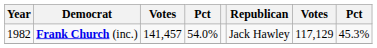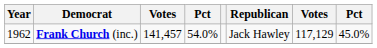 <table class="wikitable" style="margin:0.5em ; font-size:95%">
 <tr>
 <th>Year</th>
 <th>Democrat</th>
 <th>Votes</th>
 <th>Pct</th>
 <th></th>
 <th>Republican</th>
 <th>Votes</th>
 <th>Pct</th>
 </tr>
 <tr>
-<td>1982</td>
+<td>1962</td>
 <td><strong><a href='#'>Frank Church</a></strong> (inc.)</td>
 <td>141,457</td>
 <td>54.0%</td>
 <td></td>
 <td>Jack Hawley</td>
 <td>117,129</td>
-<td>45.3%</td>
+<td>45.0%</td>
 </tr>
 <tr>
 </tr>
 </table>
